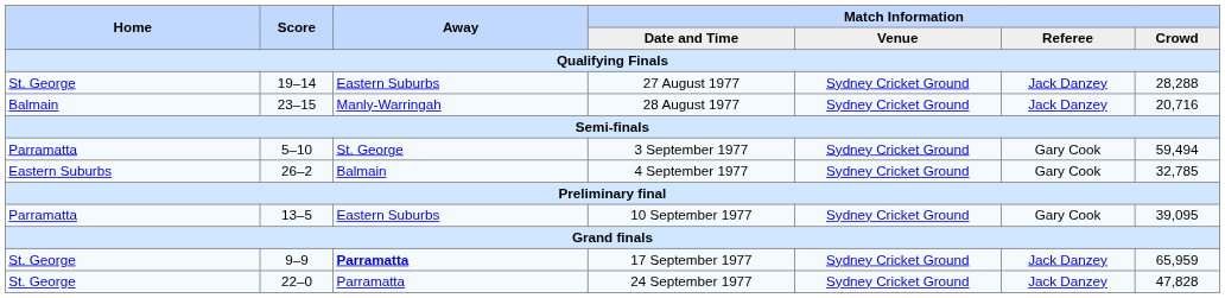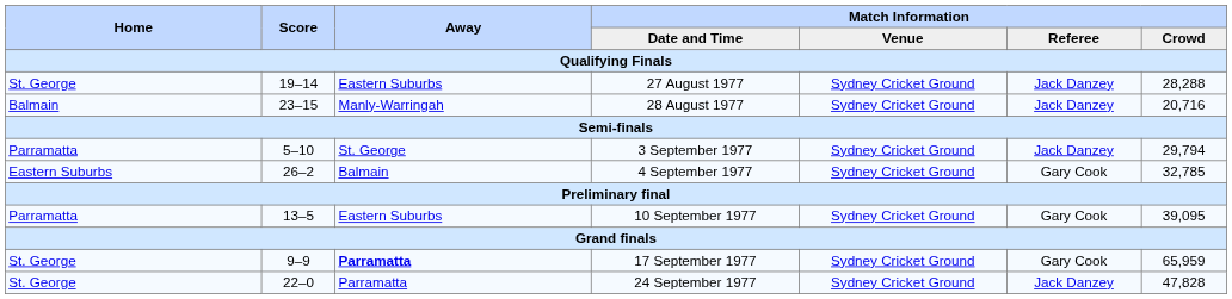 <table border=1 style="border-collapse:collapse; font-size:90%; text-align:center;" cellpadding=3 cellspacing=0 width=100%>
 <tr bgcolor=#C1D8FF>
 <th rowspan=2 width=21%>Home</th>
 <th rowspan=2 width=6%>Score</th>
 <th rowspan=2 width=21%>Away</th>
 <th colspan=6>Match Information</th>
 </tr>
 <tr bgcolor=#EFEFEF>
 <th width=17%>Date and Time</th>
 <th width=17%>Venue</th>
 <th width=11%>Referee</th>
 <th width=7%>Crowd</th>
 </tr>
 <tr bgcolor="#D0E7FF">
 <td colspan=7><strong>Qualifying Finals</strong></td>
 </tr>
 <tr bgcolor=#F5FAFF>
 <td align=left> <a href='#'>St. George</a></td>
 <td>19–14</td>
 <td align=left> <a href='#'>Eastern Suburbs</a></td>
 <td>27 August 1977</td>
 <td><a href='#'>Sydney Cricket Ground</a></td>
 <td><a href='#'>Jack Danzey</a></td>
 <td>28,288</td>
 </tr>
 <tr bgcolor=#F5FAFF>
 <td align=left> <a href='#'>Balmain</a></td>
 <td>23–15</td>
 <td align=left> <a href='#'>Manly-Warringah</a></td>
 <td>28 August 1977</td>
 <td><a href='#'>Sydney Cricket Ground</a></td>
 <td><a href='#'>Jack Danzey</a></td>
 <td>20,716</td>
 </tr>
 <tr bgcolor="#D0E7FF">
 <td colspan=7><strong>Semi-finals</strong></td>
 </tr>
 <tr bgcolor=#F5FAFF>
 <td align=left> <a href='#'>Parramatta</a></td>
 <td>5–10</td>
 <td align=left> <a href='#'>St. George</a></td>
 <td>3 September 1977</td>
 <td><a href='#'>Sydney Cricket Ground</a></td>
-<td>Gary Cook</td>
-<td>59,494</td>
+<td><a href='#'>Jack Danzey</a></td>
+<td>29,794</td>
 </tr>
 <tr bgcolor=#F5FAFF>
 <td align=left> <a href='#'>Eastern Suburbs</a></td>
 <td>26–2</td>
 <td align=left> <a href='#'>Balmain</a></td>
 <td>4 September 1977</td>
 <td><a href='#'>Sydney Cricket Ground</a></td>
 <td>Gary Cook</td>
 <td>32,785</td>
 </tr>
 <tr bgcolor="#D0E7FF">
 <td colspan=7><strong>Preliminary final</strong></td>
 </tr>
 <tr bgcolor=#F5FAFF>
 <td align=left> <a href='#'>Parramatta</a></td>
 <td>13–5</td>
 <td align=left> <a href='#'>Eastern Suburbs</a></td>
 <td>10 September 1977</td>
 <td><a href='#'>Sydney Cricket Ground</a></td>
 <td>Gary Cook</td>
 <td>39,095</td>
 </tr>
 <tr bgcolor="#D0E7FF">
 <td colspan=7><strong>Grand finals</strong></td>
 </tr>
 <tr bgcolor=#F5FAFF>
 <td align=left> <a href='#'>St. George</a></td>
 <td>9–9</td>
 <td align=left><strong> <a href='#'>Parramatta</a></strong></td>
 <td>17 September 1977</td>
 <td><a href='#'>Sydney Cricket Ground</a></td>
-<td><a href='#'>Jack Danzey</a></td>
+<td>Gary Cook</td>
 <td>65,959</td>
 </tr>
 <tr bgcolor=#F5FAFF>
 <td align=left> <a href='#'>St. George</a></td>
 <td>22–0</td>
 <td align=left> <a href='#'>Parramatta</a></td>
 <td>24 September 1977</td>
 <td><a href='#'>Sydney Cricket Ground</a></td>
 <td><a href='#'>Jack Danzey</a></td>
 <td>47,828</td>
 </tr>
 </table>
